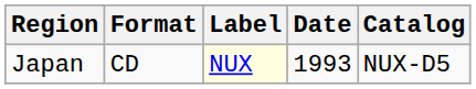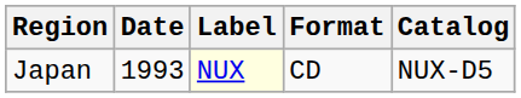 <table class="wikitable">
 <tr>
 <th>Region</th>
+<th>Date</th>
+<th>Label</th>
 <th>Format</th>
-<th>Label</th>
-<th>Date</th>
 <th>Catalog</th>
 </tr>
 <tr>
 <td>Japan</td>
+<td>1993</td>
+<td style="background: lightyellow;"><a href='#'>NUX</a></td>
 <td>CD</td>
-<td style="background: lightyellow;"><a href='#'>NUX</a></td>
-<td>1993</td>
 <td>NUX-D5</td>
 </tr>
 </table>
